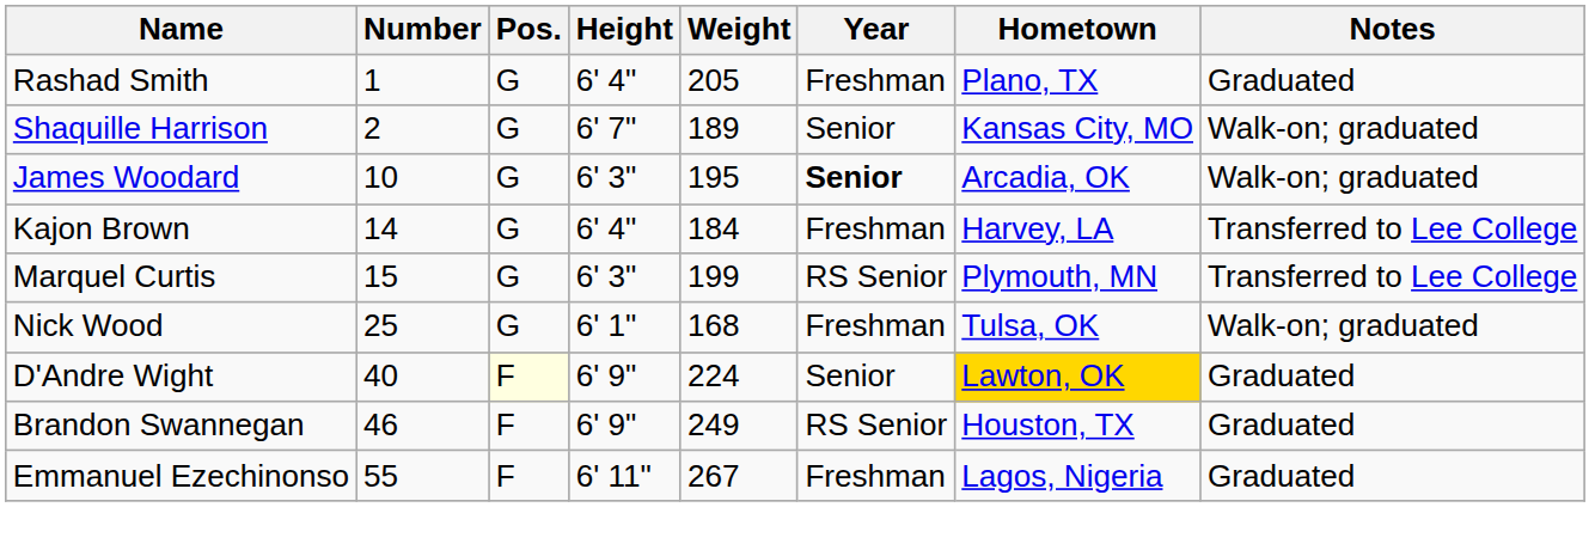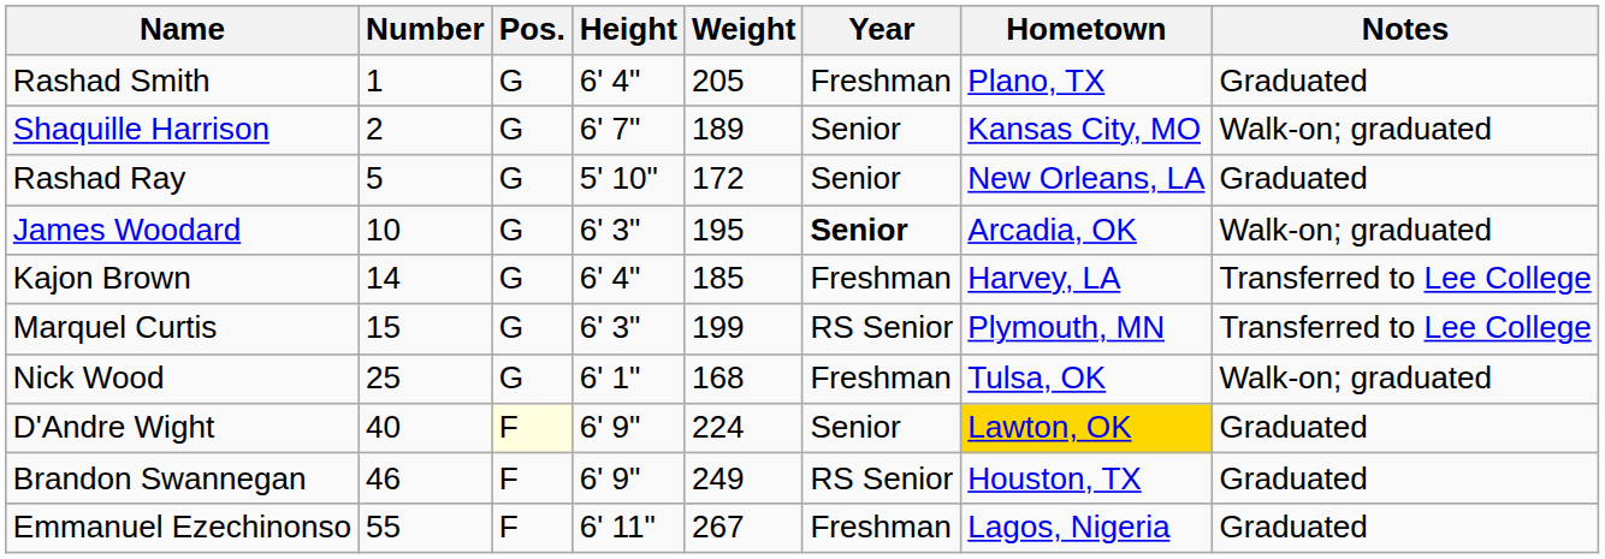 <table class="wikitable sortable" border="1">
 <tr>
 <th>Name</th>
 <th>Number</th>
 <th>Pos.</th>
 <th>Height</th>
 <th>Weight</th>
 <th>Year</th>
 <th>Hometown</th>
 <th class="unsortable">Notes</th>
 </tr>
 <tr>
 <td>Rashad Smith</td>
 <td>1</td>
 <td>G</td>
 <td>6' 4"</td>
 <td>205</td>
 <td>Freshman</td>
 <td><a href='#'>Plano, TX</a></td>
 <td>Graduated</td>
 </tr>
 <tr>
 <td><a href='#'>Shaquille Harrison</a></td>
 <td>2</td>
 <td>G</td>
 <td>6' 7"</td>
 <td>189</td>
 <td>Senior</td>
 <td><a href='#'>Kansas City, MO</a></td>
 <td>Walk-on; graduated</td>
 </tr>
 <tr>
+<td>Rashad Ray</td>
+<td>5</td>
+<td>G</td>
+<td>5' 10"</td>
+<td>172</td>
+<td>Senior</td>
+<td><a href='#'>New Orleans, LA</a></td>
+<td>Graduated</td>
+</tr>
+<tr>
 <td><a href='#'>James Woodard</a></td>
 <td>10</td>
 <td>G</td>
 <td>6' 3"</td>
 <td>195</td>
 <td><strong>Senior</strong></td>
 <td><a href='#'>Arcadia, OK</a></td>
 <td>Walk-on; graduated</td>
 </tr>
 <tr>
 <td>Kajon Brown</td>
 <td>14</td>
 <td>G</td>
 <td>6' 4"</td>
-<td>184</td>
+<td>185</td>
 <td>Freshman</td>
 <td><a href='#'>Harvey, LA</a></td>
 <td>Transferred to <a href='#'>Lee College</a></td>
 </tr>
 <tr>
 <td>Marquel Curtis</td>
 <td>15</td>
 <td>G</td>
 <td>6' 3"</td>
 <td>199</td>
 <td>RS Senior</td>
 <td><a href='#'>Plymouth, MN</a></td>
 <td>Transferred to <a href='#'>Lee College</a></td>
 </tr>
 <tr>
 <td>Nick Wood</td>
 <td>25</td>
 <td>G</td>
 <td>6' 1"</td>
 <td>168</td>
 <td>Freshman</td>
 <td><a href='#'>Tulsa, OK</a></td>
 <td>Walk-on; graduated</td>
 </tr>
 <tr>
 <td>D'Andre Wight</td>
 <td>40</td>
 <td style="background: lightyellow;">F</td>
 <td>6' 9"</td>
 <td>224</td>
 <td>Senior</td>
 <td style="background: gold;"><a href='#'>Lawton, OK</a></td>
 <td>Graduated</td>
 </tr>
 <tr>
 <td>Brandon Swannegan</td>
 <td>46</td>
 <td>F</td>
 <td>6' 9"</td>
 <td>249</td>
 <td>RS Senior</td>
 <td><a href='#'>Houston, TX</a></td>
 <td>Graduated</td>
 </tr>
 <tr>
 <td>Emmanuel Ezechinonso</td>
 <td>55</td>
 <td>F</td>
 <td>6' 11"</td>
 <td>267</td>
 <td>Freshman</td>
 <td><a href='#'>Lagos, Nigeria</a></td>
 <td>Graduated</td>
 </tr>
 </table>
